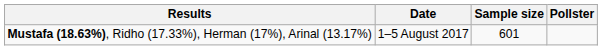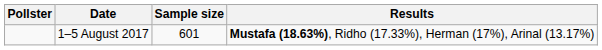 <table class="wikitable sortable" style="text-align: center; font-size: 75%;">
 <tr>
-<th>Results</th>
+<th>Pollster</th>
 <th>Date</th>
 <th>Sample size</th>
-<th>Pollster</th>
+<th>Results</th>
 </tr>
 <tr>
-<td><strong>Mustafa (18.63%)</strong>, Ridho (17.33%), Herman (17%), Arinal (13.17%)</td>
+<td></td>
 <td>1–5 August 2017</td>
 <td>601</td>
-<td></td>
+<td><strong>Mustafa (18.63%)</strong>, Ridho (17.33%), Herman (17%), Arinal (13.17%)</td>
 </tr>
 </table>
